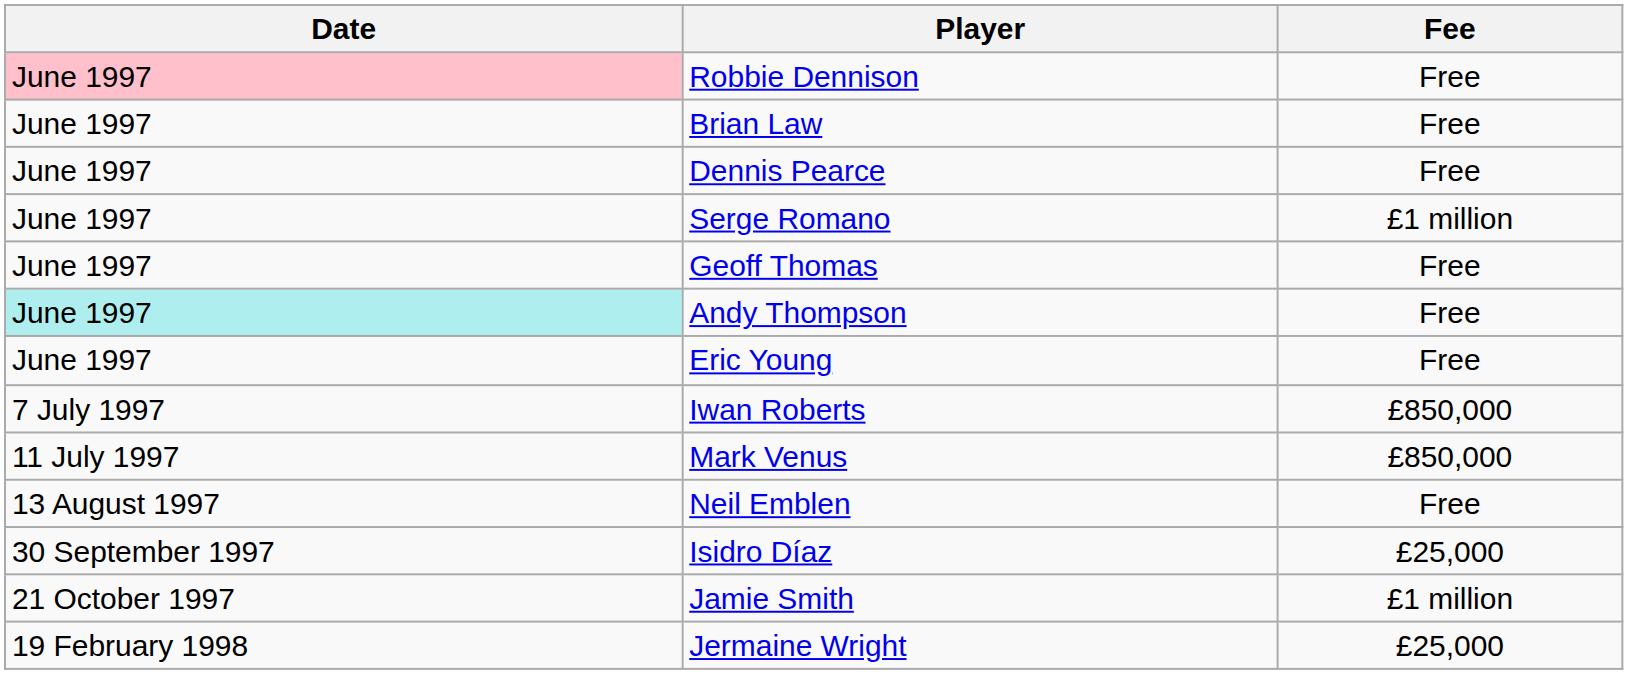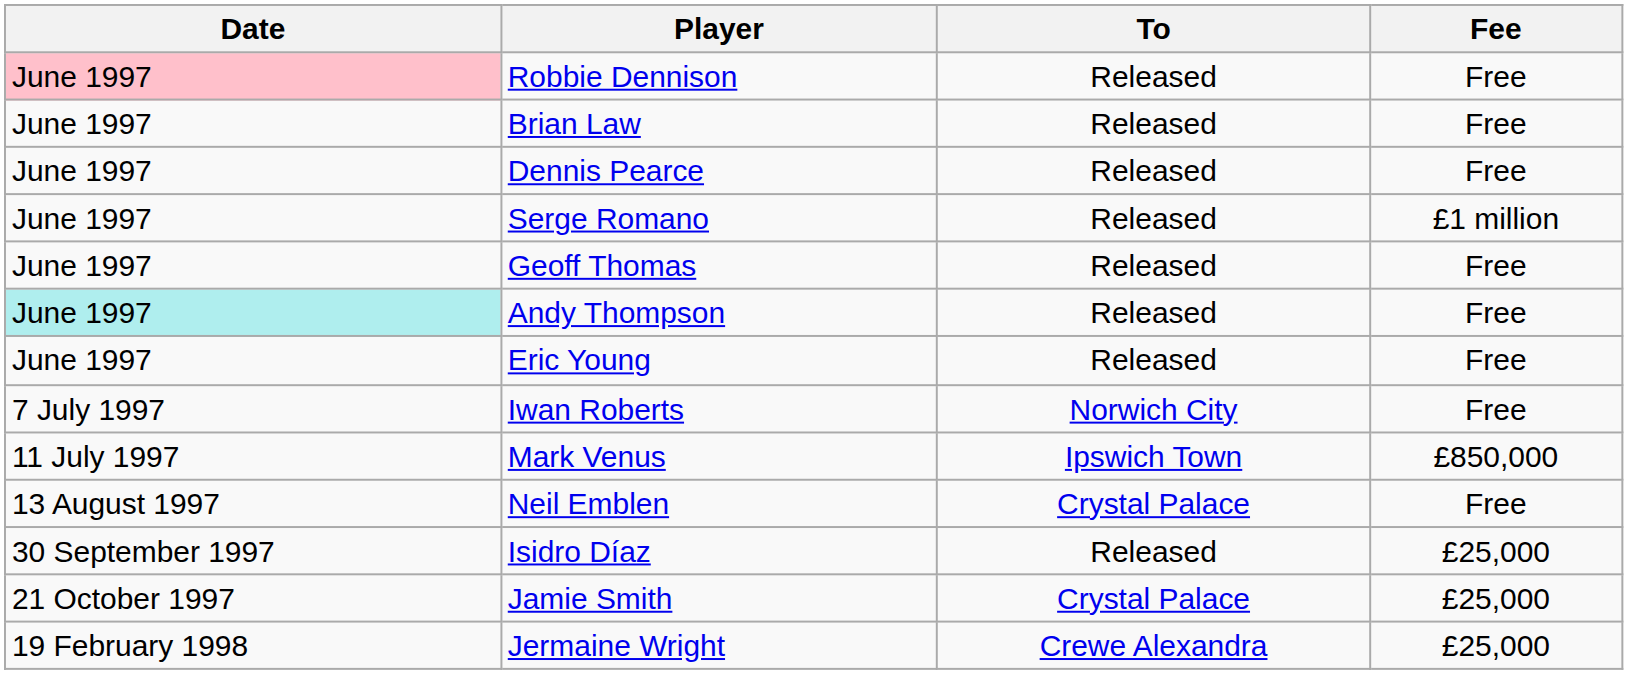 <table class="wikitable" style="text-align:center; font-size:95%;width:65%; text-align:left">
 <tr>
 <th><strong>Date</strong></th>
 <th><strong>Player</strong></th>
+<th><strong>To</strong></th>
 <th><strong>Fee</strong></th>
 </tr>
 <tr --->
 <td style="background: pink;">June 1997</td>
 <td> <a href='#'>Robbie Dennison</a></td>
+<td align="center">Released</td>
 <td align="center">Free</td>
 </tr>
 <tr --->
 <td>June 1997</td>
 <td> <a href='#'>Brian Law</a></td>
+<td align="center">Released</td>
 <td align="center">Free</td>
 </tr>
 <tr --->
 <td>June 1997</td>
 <td> <a href='#'>Dennis Pearce</a></td>
+<td align="center">Released</td>
 <td align="center">Free</td>
 </tr>
 <tr --->
 <td>June 1997</td>
 <td> <a href='#'>Serge Romano</a></td>
+<td align="center">Released</td>
 <td align="center">£1 million</td>
 </tr>
 <tr --->
 <td>June 1997</td>
 <td> <a href='#'>Geoff Thomas</a></td>
+<td align="center">Released</td>
 <td align="center">Free</td>
 </tr>
 <tr --->
 <td style="background: paleturquoise;">June 1997</td>
 <td> <a href='#'>Andy Thompson</a></td>
+<td align="center">Released</td>
 <td align="center">Free</td>
 </tr>
 <tr --->
 <td>June 1997</td>
 <td> <a href='#'>Eric Young</a></td>
+<td align="center">Released</td>
 <td align="center">Free</td>
 </tr>
 <tr --->
 <td>7 July 1997</td>
 <td> <a href='#'>Iwan Roberts</a></td>
-<td align="center">£850,000</td>
+<td align="center"><a href='#'>Norwich City</a></td>
+<td align="center">Free</td>
 </tr>
 <tr --->
 <td>11 July 1997</td>
 <td> <a href='#'>Mark Venus</a></td>
+<td align="center"><a href='#'>Ipswich Town</a></td>
 <td align="center">£850,000</td>
 </tr>
 <tr --->
 <td>13 August 1997</td>
 <td> <a href='#'>Neil Emblen</a></td>
+<td align="center"><a href='#'>Crystal Palace</a></td>
 <td align="center">Free</td>
 </tr>
 <tr --->
 <td>30 September 1997</td>
 <td> <a href='#'>Isidro Díaz</a></td>
+<td align="center">Released</td>
 <td align="center">£25,000</td>
 </tr>
 <tr --->
 <td>21 October 1997</td>
 <td> <a href='#'>Jamie Smith</a></td>
-<td align="center">£1 million</td>
+<td align="center"><a href='#'>Crystal Palace</a></td>
+<td align="center">£25,000</td>
 </tr>
 <tr --->
 <td>19 February 1998</td>
 <td> <a href='#'>Jermaine Wright</a></td>
+<td align="center"><a href='#'>Crewe Alexandra</a></td>
 <td align="center">£25,000</td>
 </tr>
 </table>
